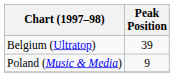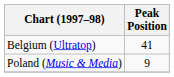 <table class="wikitable sortable">
 <tr>
 <th>Chart (1997–98)</th>
 <th>Peak<br>Position</th>
 </tr>
 <tr>
 <td align="left">Belgium (<a href='#'>Ultratop</a>)</td>
-<td align="center">39</td>
+<td align="center">41</td>
 </tr>
 <tr>
 <td align="left">Poland (<em><a href='#'>Music & Media</a></em>)</td>
 <td align="center">9</td>
 </tr>
 <tr>
 </tr>
 </table>
